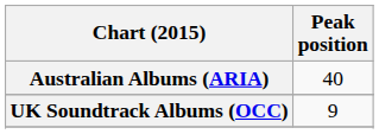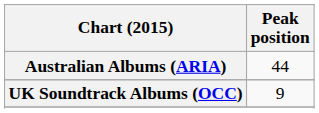 <table class="wikitable sortable plainrowheaders" style="text-align:center;">
 <tr>
 <th scope="col">Chart (2015)</th>
 <th scope="col">Peak<br>position</th>
 </tr>
 <tr>
 <th scope="row">Australian Albums (<a href='#'>ARIA</a>)</th>
-<td>40</td>
+<td>44</td>
 </tr>
 <tr>
 </tr>
 <tr>
 </tr>
 <tr>
 </tr>
 <tr>
 <th scope="row">UK Soundtrack Albums (<a href='#'>OCC</a>)</th>
 <td>9</td>
 </tr>
 <tr>
 </tr>
 <tr>
 </tr>
 <tr>
 </tr>
 </table>
